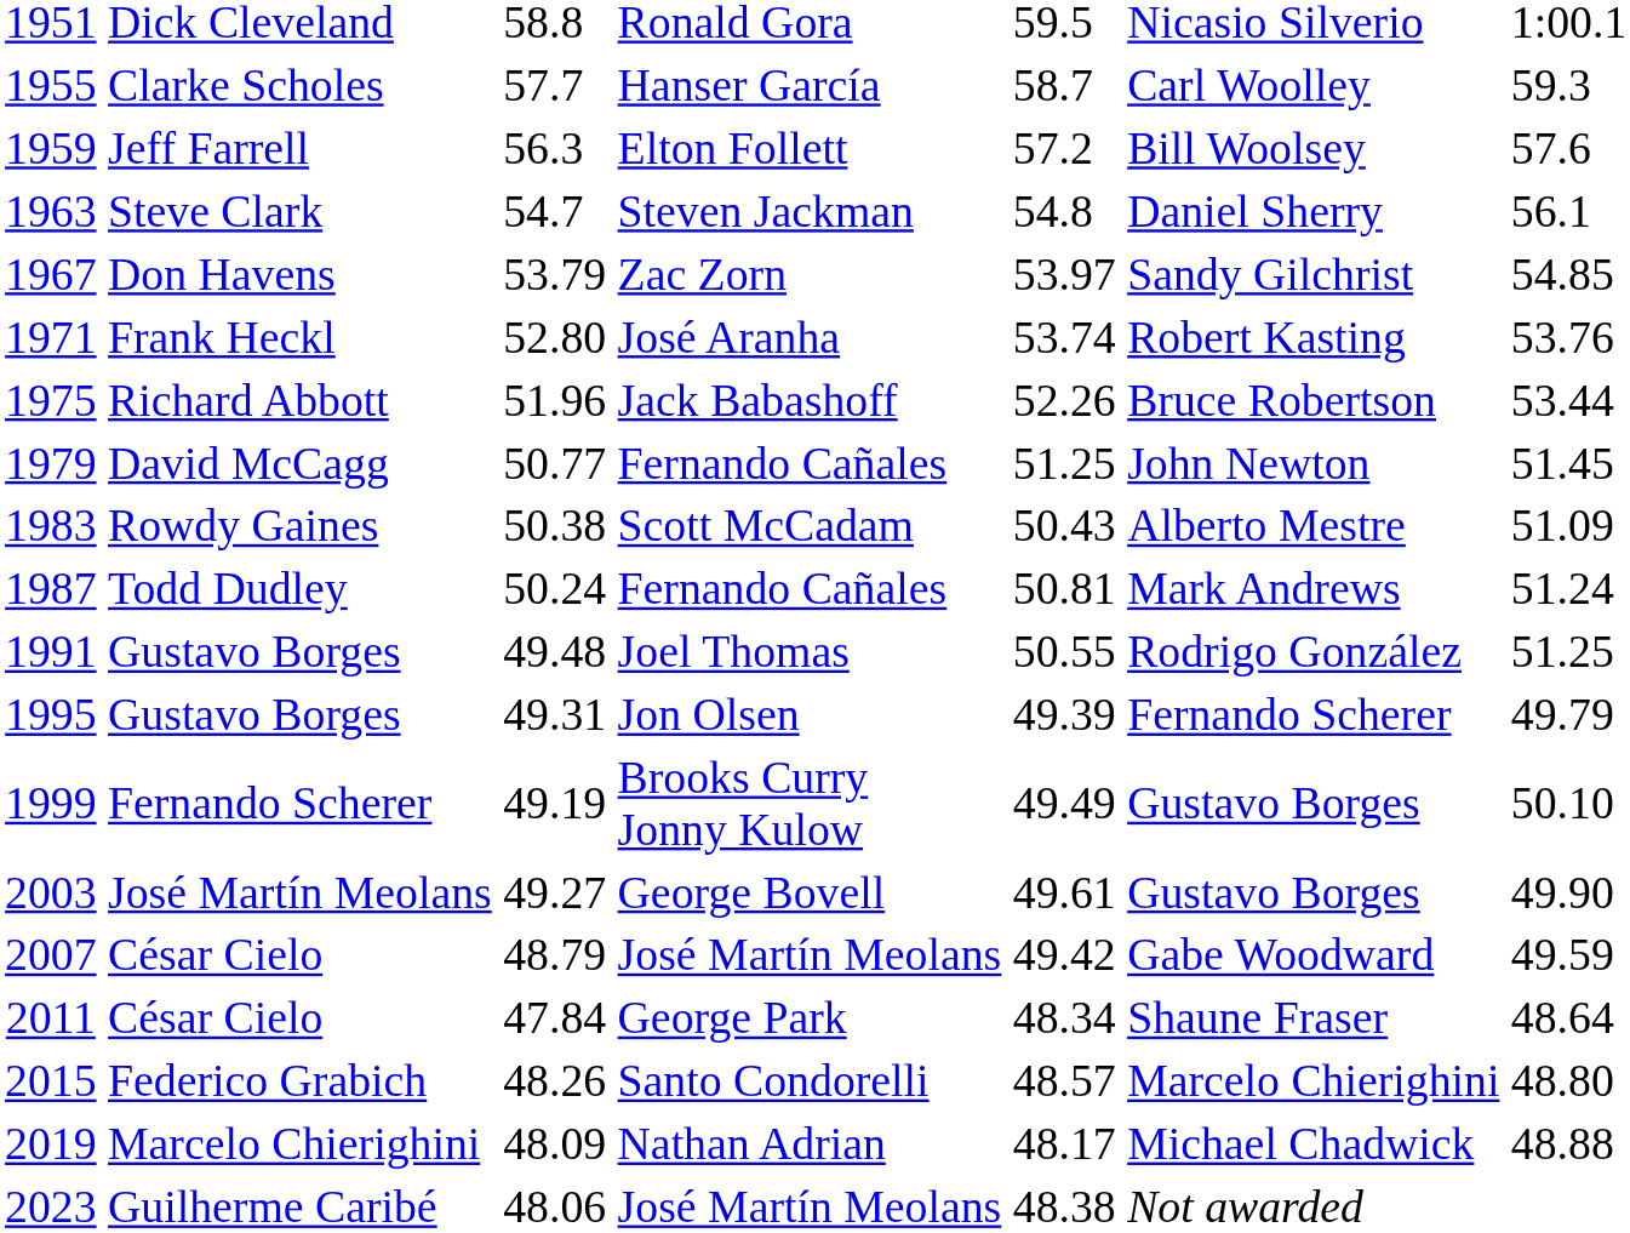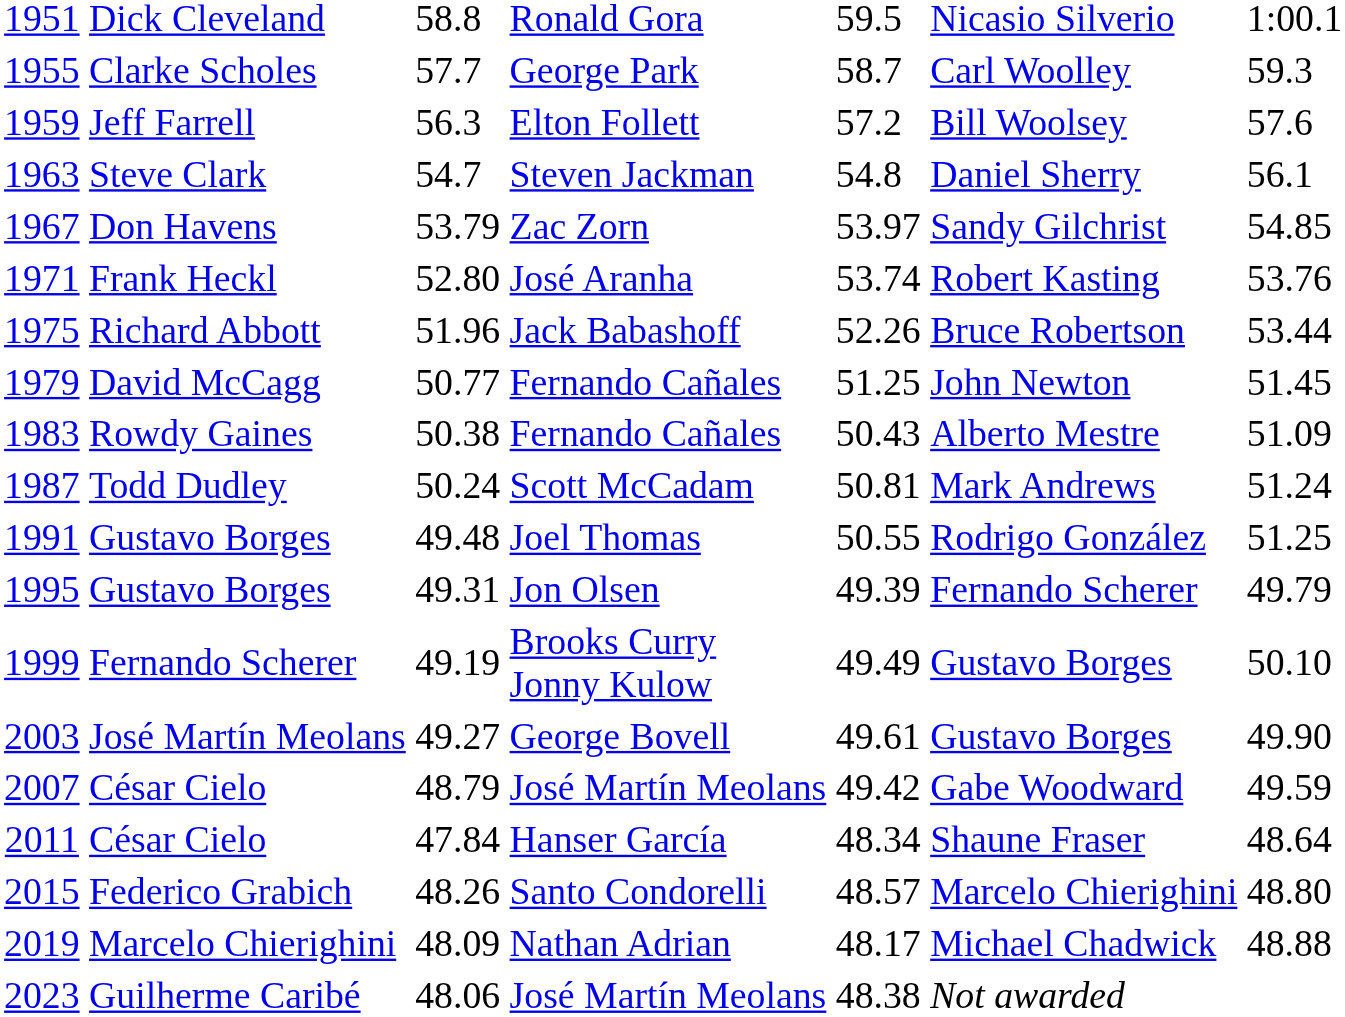 <table>
 <tr>
 <td align=center><a href='#'>1951</a></td>
 <td> <a href='#'>Dick Cleveland</a></td>
 <td>58.8</td>
 <td> <a href='#'>Ronald Gora</a></td>
 <td>59.5</td>
 <td> <a href='#'>Nicasio Silverio</a></td>
 <td>1:00.1</td>
 </tr>
 <tr>
 <td align=center><a href='#'>1955</a></td>
 <td> <a href='#'>Clarke Scholes</a></td>
 <td>57.7</td>
-<td> <a href='#'>Hanser García</a></td>
+<td> <a href='#'>George Park</a></td>
 <td>58.7</td>
 <td> <a href='#'>Carl Woolley</a></td>
 <td>59.3</td>
 </tr>
 <tr>
 <td align=center><a href='#'>1959</a></td>
 <td> <a href='#'>Jeff Farrell</a></td>
 <td>56.3</td>
 <td> <a href='#'>Elton Follett</a></td>
 <td>57.2</td>
 <td> <a href='#'>Bill Woolsey</a></td>
 <td>57.6</td>
 </tr>
 <tr>
 <td align=center><a href='#'>1963</a></td>
 <td> <a href='#'>Steve Clark</a></td>
 <td>54.7</td>
 <td> <a href='#'>Steven Jackman</a></td>
 <td>54.8</td>
 <td> <a href='#'>Daniel Sherry</a></td>
 <td>56.1</td>
 </tr>
 <tr>
 <td align=center><a href='#'>1967</a></td>
 <td> <a href='#'>Don Havens</a></td>
 <td>53.79</td>
 <td> <a href='#'>Zac Zorn</a></td>
 <td>53.97</td>
 <td> <a href='#'>Sandy Gilchrist</a></td>
 <td>54.85</td>
 </tr>
 <tr>
 <td align=center><a href='#'>1971</a></td>
 <td> <a href='#'>Frank Heckl</a></td>
 <td>52.80</td>
 <td> <a href='#'>José Aranha</a></td>
 <td>53.74</td>
 <td> <a href='#'>Robert Kasting</a></td>
 <td>53.76</td>
 </tr>
 <tr>
 <td align=center><a href='#'>1975</a></td>
 <td> <a href='#'>Richard Abbott</a></td>
 <td>51.96</td>
 <td> <a href='#'>Jack Babashoff</a></td>
 <td>52.26</td>
 <td> <a href='#'>Bruce Robertson</a></td>
 <td>53.44</td>
 </tr>
 <tr>
 <td align=center><a href='#'>1979</a></td>
 <td> <a href='#'>David McCagg</a></td>
 <td>50.77</td>
 <td> <a href='#'>Fernando Cañales</a></td>
 <td>51.25</td>
 <td> <a href='#'>John Newton</a></td>
 <td>51.45</td>
 </tr>
 <tr>
 <td align=center><a href='#'>1983</a></td>
 <td> <a href='#'>Rowdy Gaines</a></td>
 <td>50.38</td>
-<td> <a href='#'>Scott McCadam</a></td>
+<td> <a href='#'>Fernando Cañales</a></td>
 <td>50.43</td>
 <td> <a href='#'>Alberto Mestre</a></td>
 <td>51.09</td>
 </tr>
 <tr>
 <td align=center><a href='#'>1987</a></td>
 <td> <a href='#'>Todd Dudley</a></td>
 <td>50.24</td>
-<td> <a href='#'>Fernando Cañales</a></td>
+<td> <a href='#'>Scott McCadam</a></td>
 <td>50.81</td>
 <td> <a href='#'>Mark Andrews</a></td>
 <td>51.24</td>
 </tr>
 <tr>
 <td align=center><a href='#'>1991</a></td>
 <td> <a href='#'>Gustavo Borges</a></td>
 <td>49.48</td>
 <td> <a href='#'>Joel Thomas</a></td>
 <td>50.55</td>
 <td> <a href='#'>Rodrigo González</a></td>
 <td>51.25</td>
 </tr>
 <tr>
 <td align=center><a href='#'>1995</a></td>
 <td> <a href='#'>Gustavo Borges</a></td>
 <td>49.31</td>
 <td> <a href='#'>Jon Olsen</a></td>
 <td>49.39</td>
 <td> <a href='#'>Fernando Scherer</a></td>
 <td>49.79</td>
 </tr>
 <tr>
 <td align=center><a href='#'>1999</a></td>
 <td> <a href='#'>Fernando Scherer</a></td>
 <td>49.19</td>
 <td> <a href='#'>Brooks Curry</a><br> <a href='#'>Jonny Kulow</a></td>
 <td>49.49</td>
 <td> <a href='#'>Gustavo Borges</a></td>
 <td>50.10</td>
 </tr>
 <tr>
 <td align=center><a href='#'>2003</a></td>
 <td> <a href='#'>José Martín Meolans</a></td>
 <td>49.27</td>
 <td> <a href='#'>George Bovell</a></td>
 <td>49.61</td>
 <td> <a href='#'>Gustavo Borges</a></td>
 <td>49.90</td>
 </tr>
 <tr>
 <td align=center><a href='#'>2007</a></td>
 <td> <a href='#'>César Cielo</a></td>
 <td>48.79</td>
 <td> <a href='#'>José Martín Meolans</a></td>
 <td>49.42</td>
 <td> <a href='#'>Gabe Woodward</a></td>
 <td>49.59</td>
 </tr>
 <tr>
 <td align=center><a href='#'>2011</a></td>
 <td> <a href='#'>César Cielo</a></td>
 <td>47.84</td>
-<td> <a href='#'>George Park</a></td>
+<td> <a href='#'>Hanser García</a></td>
 <td>48.34</td>
 <td> <a href='#'>Shaune Fraser</a></td>
 <td>48.64</td>
 </tr>
 <tr>
 <td align=center><a href='#'>2015</a></td>
 <td> <a href='#'>Federico Grabich</a></td>
 <td>48.26</td>
 <td> <a href='#'>Santo Condorelli</a></td>
 <td>48.57</td>
 <td> <a href='#'>Marcelo Chierighini</a></td>
 <td>48.80</td>
 </tr>
 <tr>
 <td align=center><a href='#'>2019</a></td>
 <td> <a href='#'>Marcelo Chierighini</a></td>
 <td>48.09</td>
 <td> <a href='#'>Nathan Adrian</a></td>
 <td>48.17</td>
 <td> <a href='#'>Michael Chadwick</a></td>
 <td>48.88</td>
 </tr>
 <tr>
 <td align=center><a href='#'>2023</a></td>
 <td> <a href='#'>Guilherme Caribé</a></td>
 <td>48.06</td>
 <td> <a href='#'>José Martín Meolans</a></td>
 <td>48.38</td>
 <td colspan=2 rowspan=1><em>Not awarded</em></td>
 </tr>
 </table>
